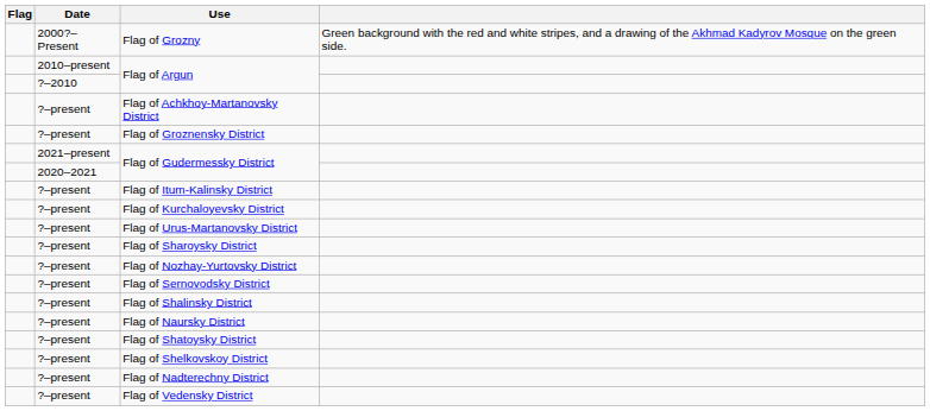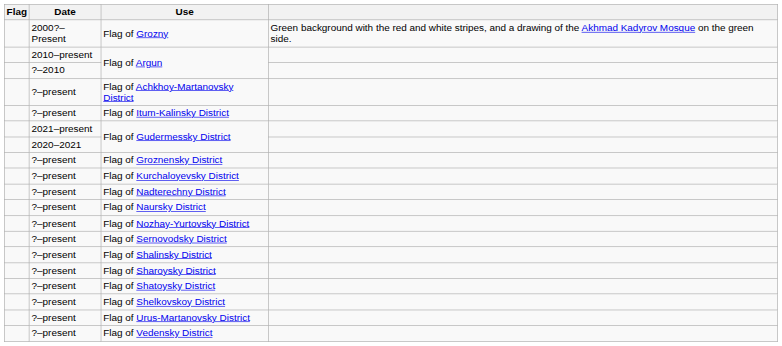 <table class="wikitable">
 <tr>
 <th>Flag</th>
 <th>Date</th>
 <th>Use</th>
 <th></th>
 </tr>
 <tr>
 <td></td>
 <td>2000?–Present</td>
 <td>Flag of <a href='#'>Grozny</a></td>
 <td>Green background with the red and white stripes, and a drawing of the <a href='#'>Akhmad Kadyrov Mosque</a> on the green side.</td>
 </tr>
 <tr>
 <td></td>
 <td>2010–present</td>
 <td rowspan="2">Flag of <a href='#'>Argun</a></td>
 <td></td>
 </tr>
 <tr>
 <td></td>
 <td>?–2010</td>
 <td></td>
 </tr>
 <tr>
 <td></td>
 <td>?–present</td>
 <td>Flag of <a href='#'>Achkhoy-Martanovsky District</a></td>
 <td></td>
 </tr>
 <tr>
 <td></td>
 <td>?–present</td>
-<td>Flag of <a href='#'>Groznensky District</a></td>
+<td>Flag of <a href='#'>Itum-Kalinsky District</a></td>
 <td></td>
 </tr>
 <tr>
 <td></td>
 <td>2021–present</td>
 <td rowspan="2">Flag of <a href='#'>Gudermessky District</a></td>
 <td></td>
 </tr>
 <tr>
 <td></td>
 <td>2020–2021</td>
 <td></td>
 </tr>
 <tr>
 <td></td>
 <td>?–present</td>
-<td>Flag of <a href='#'>Itum-Kalinsky District</a></td>
+<td>Flag of <a href='#'>Groznensky District</a></td>
 <td></td>
 </tr>
 <tr>
 <td></td>
 <td>?–present</td>
 <td>Flag of <a href='#'>Kurchaloyevsky District</a></td>
 <td></td>
 </tr>
 <tr>
 <td></td>
 <td>?–present</td>
-<td>Flag of <a href='#'>Urus-Martanovsky District</a></td>
+<td>Flag of <a href='#'>Nadterechny District</a></td>
 <td></td>
 </tr>
 <tr>
 <td></td>
 <td>?–present</td>
-<td>Flag of <a href='#'>Sharoysky District</a></td>
+<td>Flag of <a href='#'>Naursky District</a></td>
 <td></td>
 </tr>
 <tr>
 <td></td>
 <td>?–present</td>
 <td>Flag of <a href='#'>Nozhay-Yurtovsky District</a></td>
 <td></td>
 </tr>
 <tr>
 <td></td>
 <td>?–present</td>
 <td>Flag of <a href='#'>Sernovodsky District</a></td>
 <td></td>
 </tr>
 <tr>
 <td></td>
 <td>?–present</td>
 <td>Flag of <a href='#'>Shalinsky District</a></td>
 <td></td>
 </tr>
 <tr>
 <td></td>
 <td>?–present</td>
-<td>Flag of <a href='#'>Naursky District</a></td>
+<td>Flag of <a href='#'>Sharoysky District</a></td>
 <td></td>
 </tr>
 <tr>
 <td></td>
 <td>?–present</td>
 <td>Flag of <a href='#'>Shatoysky District</a></td>
 <td></td>
 </tr>
 <tr>
 <td></td>
 <td>?–present</td>
 <td>Flag of <a href='#'>Shelkovskoy District</a></td>
 <td></td>
 </tr>
 <tr>
 <td></td>
 <td>?–present</td>
-<td>Flag of <a href='#'>Nadterechny District</a></td>
+<td>Flag of <a href='#'>Urus-Martanovsky District</a></td>
 <td></td>
 </tr>
 <tr>
 <td></td>
 <td>?–present</td>
 <td>Flag of <a href='#'>Vedensky District</a></td>
 <td></td>
 </tr>
 </table>
